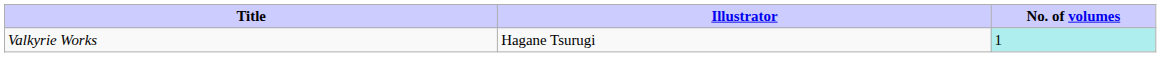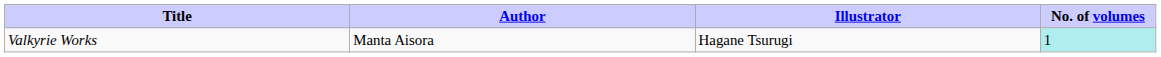 <table class="wikitable" style="width: 98%;">
 <tr>
 <th width=30% style="background:#ccf;">Title</th>
+<th width=30% style="background:#ccf;"><a href='#'>Author</a></th>
 <th width=30% style="background:#ccf;"><a href='#'>Illustrator</a></th>
 <th width=10% style="background:#ccf;">No. of <a href='#'>volumes</a></th>
 </tr>
 <tr>
 <td><em>Valkyrie Works</em></td>
+<td>Manta Aisora</td>
 <td>Hagane Tsurugi</td>
 <td style="background: paleturquoise;">1</td>
 </tr>
 </table>
